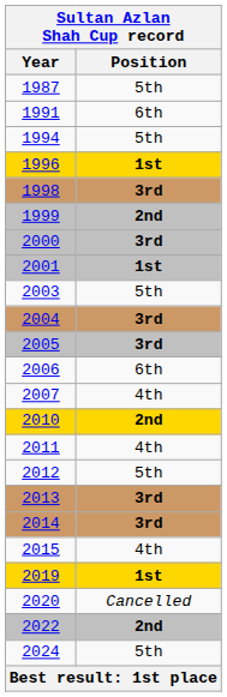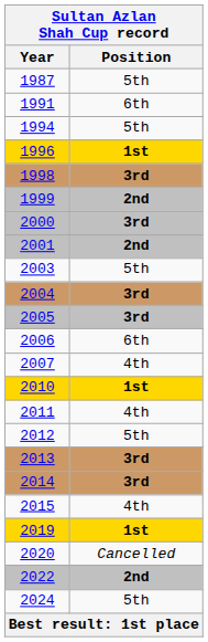 <table class="wikitable" style="text-align: center;">
 <tr>
 <th colspan=2><a href='#'>Sultan Azlan<br>Shah Cup</a> record</th>
 </tr>
 <tr>
 <th>Year</th>
 <th>Position</th>
 </tr>
 <tr>
 <td><a href='#'>1987</a></td>
 <td>5th</td>
 </tr>
 <tr>
 <td><a href='#'>1991</a></td>
 <td>6th</td>
 </tr>
 <tr>
 <td><a href='#'>1994</a></td>
 <td>5th</td>
 </tr>
 <tr bgcolor=gold>
 <td><a href='#'>1996</a></td>
 <td><strong>1st</strong></td>
 </tr>
 <tr bgcolor=cc9966>
 <td><a href='#'>1998</a></td>
 <td><strong>3rd</strong></td>
 </tr>
 <tr bgcolor=silver>
 <td><a href='#'>1999</a></td>
 <td><strong>2nd</strong></td>
 </tr>
 <tr bgcolor=silver>
 <td><a href='#'>2000</a></td>
 <td><strong>3rd</strong></td>
 </tr>
 <tr bgcolor=silver>
 <td><a href='#'>2001</a></td>
-<td><strong>1st</strong></td>
+<td><strong>2nd</strong></td>
 </tr>
 <tr>
 <td><a href='#'>2003</a></td>
 <td>5th</td>
 </tr>
 <tr bgcolor=cc9966>
 <td><a href='#'>2004</a></td>
 <td><strong>3rd</strong></td>
 </tr>
 <tr bgcolor=silver>
 <td><a href='#'>2005</a></td>
 <td><strong>3rd</strong></td>
 </tr>
 <tr>
 <td><a href='#'>2006</a></td>
 <td>6th</td>
 </tr>
 <tr>
 <td><a href='#'>2007</a></td>
 <td>4th</td>
 </tr>
 <tr bgcolor=gold>
 <td><a href='#'>2010</a></td>
-<td><strong>2nd</strong></td>
+<td><strong>1st</strong></td>
 </tr>
 <tr>
 <td><a href='#'>2011</a></td>
 <td>4th</td>
 </tr>
 <tr>
 <td><a href='#'>2012</a></td>
 <td>5th</td>
 </tr>
 <tr bgcolor=cc9966>
 <td><a href='#'>2013</a></td>
 <td><strong>3rd</strong></td>
 </tr>
 <tr bgcolor=cc9966>
 <td><a href='#'>2014</a></td>
 <td><strong>3rd</strong></td>
 </tr>
 <tr>
 <td><a href='#'>2015</a></td>
 <td>4th</td>
 </tr>
 <tr bgcolor=gold>
 <td><a href='#'>2019</a></td>
 <td><strong>1st</strong></td>
 </tr>
 <tr>
 <td><a href='#'>2020</a></td>
 <td><em>Cancelled</em></td>
 </tr>
 <tr bgcolor=silver>
 <td><a href='#'>2022</a></td>
 <td><strong>2nd</strong></td>
 </tr>
 <tr>
 <td><a href='#'>2024</a></td>
 <td>5th</td>
 </tr>
 <tr>
 <th colspan=2>Best result: 1st place</th>
 </tr>
 </table>
